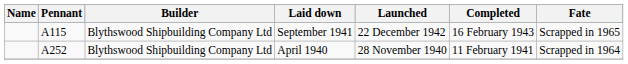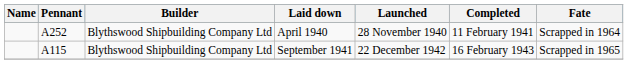 <table class="wikitable">
 <tr ---- bgcolor=#006699>
 <th>Name</th>
 <th>Pennant</th>
 <th>Builder</th>
 <th>Laid down</th>
 <th>Launched</th>
 <th>Completed</th>
 <th>Fate</th>
 </tr>
 <tr>
 <td></td>
+<td>A252</td>
+<td>Blythswood Shipbuilding Company Ltd</td>
+<td>April 1940</td>
+<td>28 November 1940</td>
+<td>11 February 1941</td>
+<td>Scrapped in 1964</td>
+</tr>
+<tr>
+<td></td>
 <td>A115</td>
 <td>Blythswood Shipbuilding Company Ltd</td>
 <td>September 1941</td>
 <td>22 December 1942</td>
 <td>16 February 1943</td>
 <td>Scrapped in 1965</td>
 </tr>
 <tr>
-<td></td>
-<td>A252</td>
-<td>Blythswood Shipbuilding Company Ltd</td>
-<td>April 1940</td>
-<td>28 November 1940</td>
-<td>11 February 1941</td>
-<td>Scrapped in 1964</td>
-</tr>
-<tr>
 </tr>
 </table>
